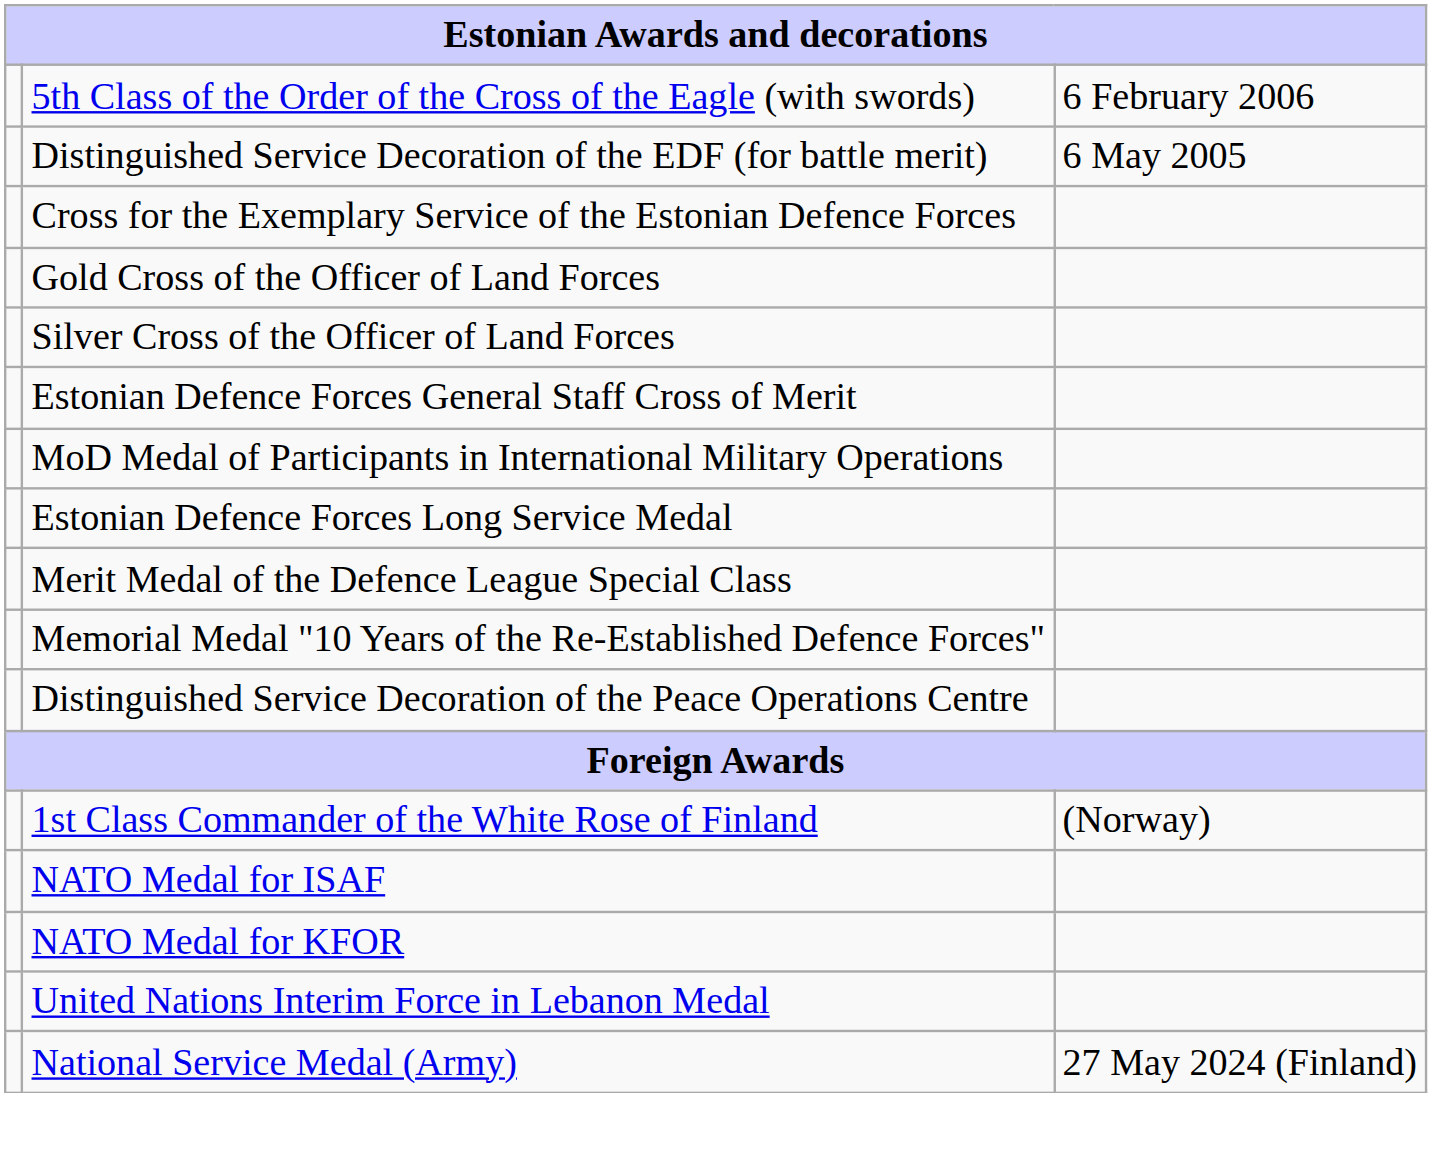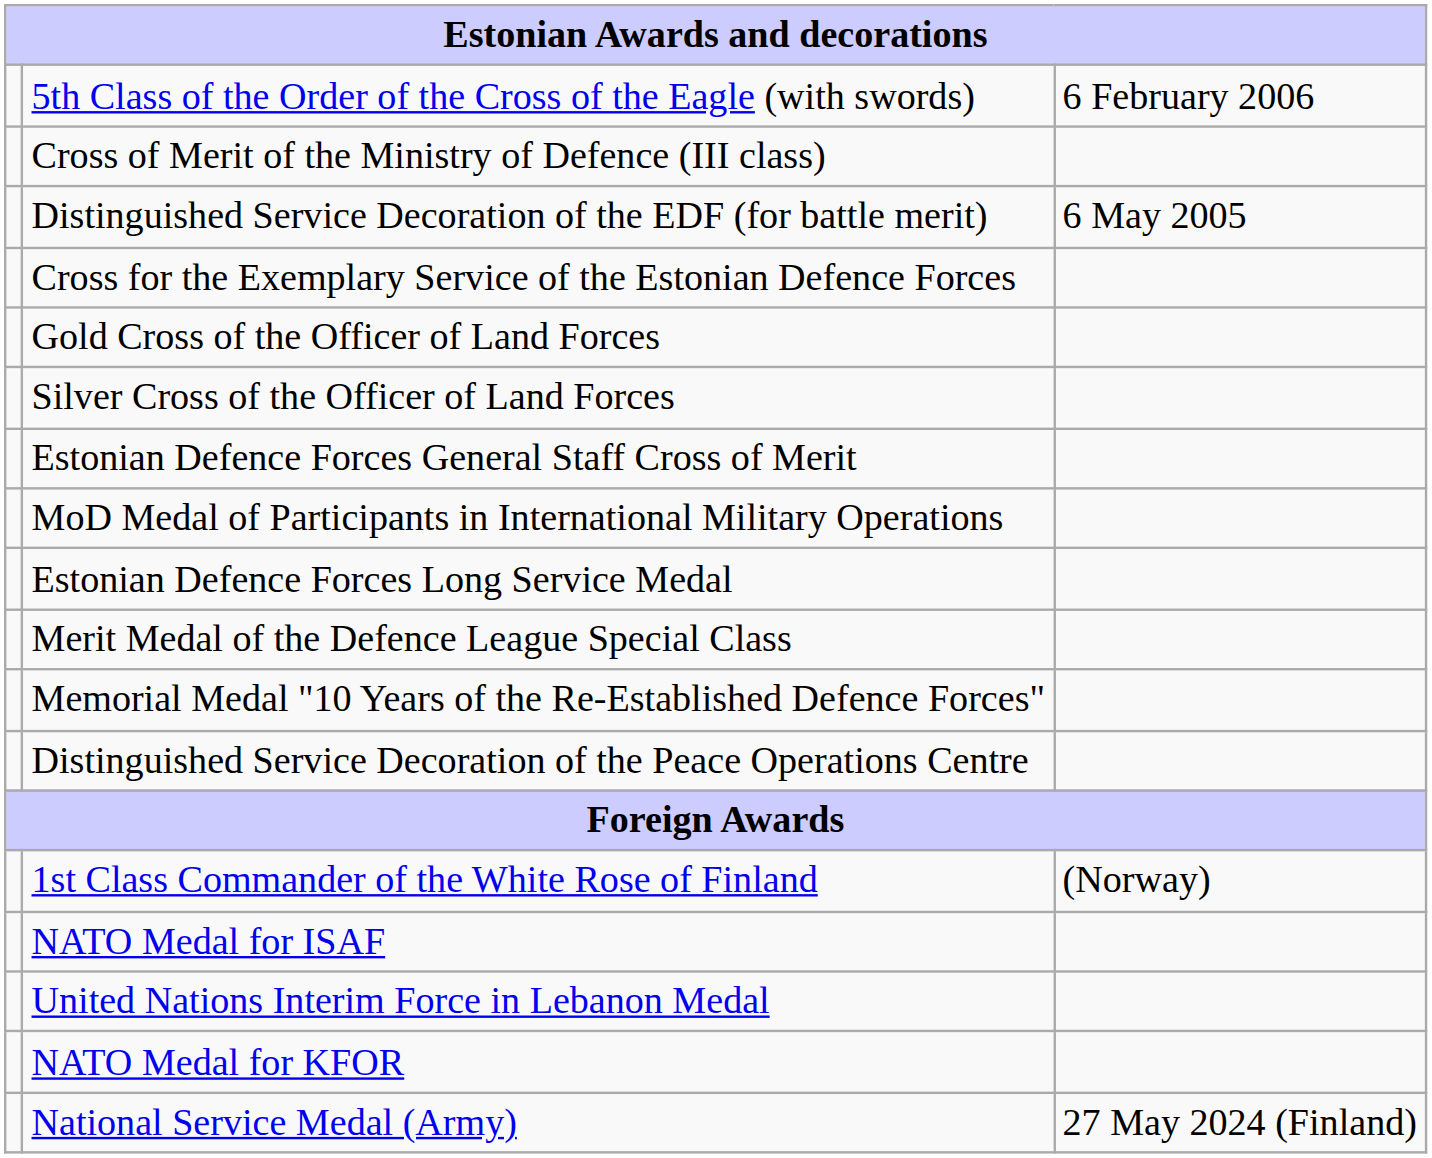 <table class="wikitable">
 <tr style="background:#ccf; text-align:center;">
 <td colspan=3><strong>Estonian Awards and decorations</strong></td>
 </tr>
 <tr>
 <td></td>
 <td><a href='#'>5th Class of the Order of the Cross of the Eagle</a> (with swords)</td>
 <td>6 February 2006</td>
+</tr>
+<tr>
+<td></td>
+<td>Cross of Merit of the Ministry of Defence (III class)</td>
+<td></td>
 </tr>
 <tr>
 <td></td>
 <td>Distinguished Service Decoration of the EDF (for battle merit)</td>
 <td>6 May 2005</td>
 </tr>
 <tr>
 <td></td>
 <td>Cross for the Exemplary Service of the Estonian Defence Forces</td>
 <td></td>
 </tr>
 <tr>
 <td></td>
 <td>Gold Cross of the Officer of Land Forces</td>
 <td></td>
 </tr>
 <tr>
 <td></td>
 <td>Silver Cross of the Officer of Land Forces</td>
 <td></td>
 </tr>
 <tr>
 <td></td>
 <td>Estonian Defence Forces General Staff Cross of Merit</td>
 <td></td>
 </tr>
 <tr>
 <td></td>
 <td>MoD Medal of Participants in International Military Operations</td>
 <td></td>
 </tr>
 <tr>
 <td></td>
 <td>Estonian Defence Forces Long Service Medal</td>
 <td></td>
 </tr>
 <tr>
 <td></td>
 <td>Merit Medal of the Defence League Special Class</td>
 <td></td>
 </tr>
 <tr>
 <td></td>
 <td>Memorial Medal "10 Years of the Re-Established Defence Forces"</td>
 <td></td>
 </tr>
 <tr>
 <td></td>
 <td>Distinguished Service Decoration of the Peace Operations Centre</td>
 <td></td>
 </tr>
 <tr bgcolor = "#ccccff" align=center>
 <td colspan=3><strong>Foreign Awards</strong></td>
 </tr>
 <tr>
 <td></td>
 <td><a href='#'>1st Class Commander of the White Rose of Finland</a></td>
 <td>(Norway)</td>
 </tr>
 <tr>
 <td></td>
 <td><a href='#'>NATO Medal for ISAF</a></td>
 <td></td>
 </tr>
 <tr>
 <td></td>
-<td><a href='#'> NATO Medal for KFOR</a></td>
+<td><a href='#'>United Nations Interim Force in Lebanon Medal</a></td>
 <td></td>
 </tr>
 <tr>
 <td></td>
-<td><a href='#'>United Nations Interim Force in Lebanon Medal</a></td>
+<td><a href='#'> NATO Medal for KFOR</a></td>
 <td></td>
 </tr>
 <tr>
 <td></td>
 <td><a href='#'>National Service Medal (Army)</a></td>
 <td>27 May 2024 (Finland)</td>
 </tr>
 </table>
